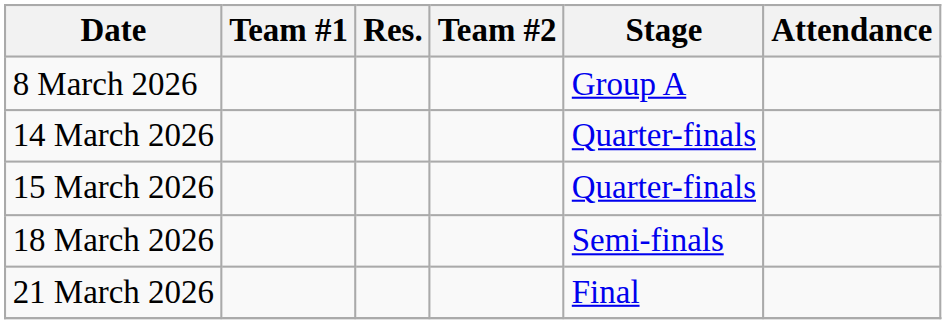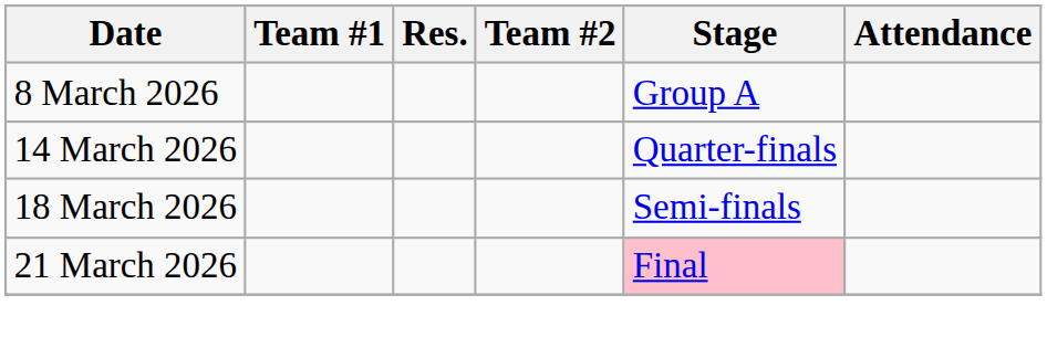 <table class="wikitable">
 <tr>
 <th>Date</th>
 <th>Team #1</th>
 <th>Res.</th>
 <th>Team #2</th>
 <th>Stage</th>
 <th>Attendance</th>
 </tr>
 <tr>
 <td>8 March 2026</td>
 <td></td>
 <td></td>
 <td></td>
 <td><a href='#'>Group A</a></td>
 <td></td>
 </tr>
 <tr>
 <td>14 March 2026</td>
 <td></td>
 <td></td>
 <td></td>
 <td><a href='#'>Quarter-finals</a></td>
 <td></td>
 </tr>
 <tr>
-<td>15 March 2026</td>
-<td></td>
-<td></td>
-<td></td>
-<td><a href='#'>Quarter-finals</a></td>
-<td></td>
-</tr>
-<tr>
 <td>18 March 2026</td>
 <td></td>
 <td></td>
 <td></td>
 <td><a href='#'>Semi-finals</a></td>
 <td></td>
 </tr>
 <tr>
 <td>21 March 2026</td>
 <td></td>
 <td></td>
 <td></td>
-<td><a href='#'>Final</a></td>
+<td style="background: pink;"><a href='#'>Final</a></td>
 <td></td>
 </tr>
 <tr>
 </tr>
 </table>
